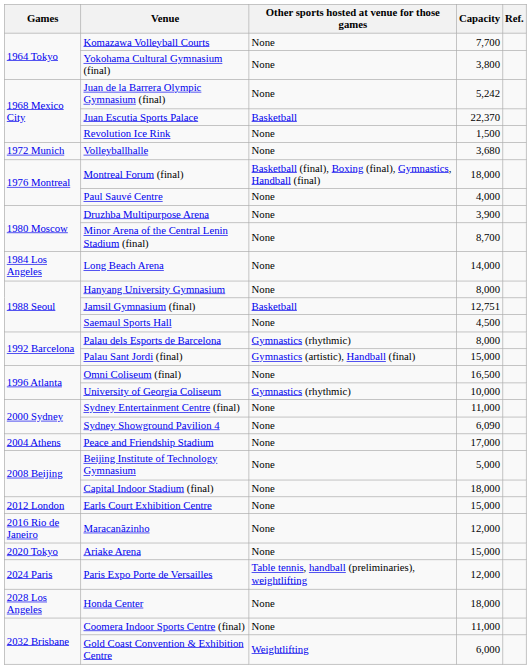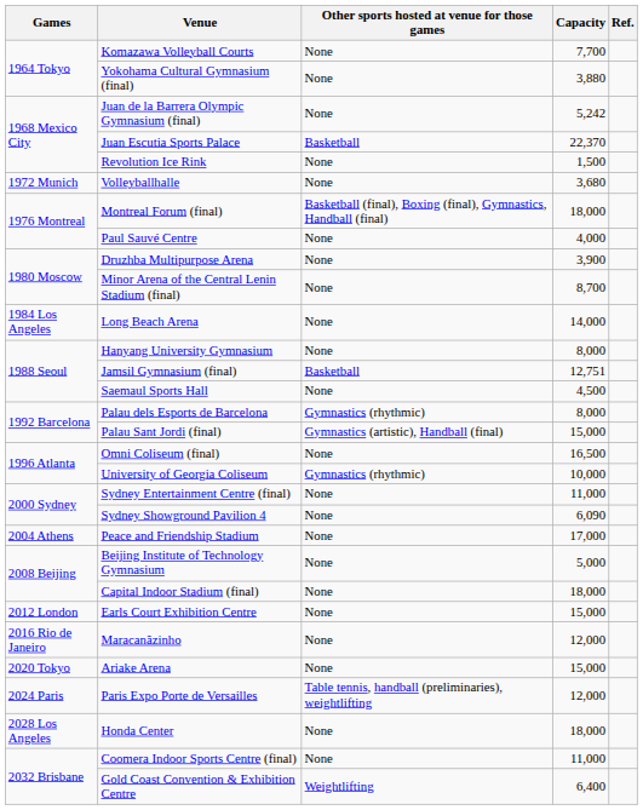 <table class="wikitable sortable" width=780px>
 <tr>
 <th>Games</th>
 <th>Venue</th>
 <th>Other sports hosted at venue for those games</th>
 <th>Capacity</th>
 <th>Ref.</th>
 </tr>
 <tr>
 <td rowspan="2"><a href='#'>1964 Tokyo</a></td>
 <td><a href='#'>Komazawa Volleyball Courts</a></td>
 <td>None</td>
 <td align="right">7,700</td>
 <td align=center></td>
 </tr>
 <tr>
 <td><a href='#'>Yokohama Cultural Gymnasium</a> (final)</td>
 <td>None</td>
-<td align="right">3,800</td>
+<td align="right">3,880</td>
 <td align=center></td>
 </tr>
 <tr>
 <td rowspan="3"><a href='#'>1968 Mexico City</a></td>
 <td><a href='#'>Juan de la Barrera Olympic Gymnasium</a> (final)</td>
 <td>None</td>
 <td align="right">5,242</td>
 <td align=center></td>
 </tr>
 <tr>
 <td><a href='#'>Juan Escutia Sports Palace</a></td>
 <td><a href='#'>Basketball</a></td>
 <td align="right">22,370</td>
 <td align=center></td>
 </tr>
 <tr>
 <td><a href='#'>Revolution Ice Rink</a></td>
 <td>None</td>
 <td align="right">1,500</td>
 <td align=center></td>
 </tr>
 <tr>
 <td><a href='#'>1972 Munich</a></td>
 <td><a href='#'>Volleyballhalle</a></td>
 <td>None</td>
 <td align="right">3,680</td>
 <td align=center></td>
 </tr>
 <tr>
 <td rowspan="2"><a href='#'>1976 Montreal</a></td>
 <td><a href='#'>Montreal Forum</a> (final)</td>
 <td><a href='#'>Basketball</a> (final), <a href='#'>Boxing</a> (final), <a href='#'>Gymnastics</a>, <a href='#'>Handball</a> (final)</td>
 <td align="right">18,000</td>
 <td align=center></td>
 </tr>
 <tr>
 <td><a href='#'>Paul Sauvé Centre</a></td>
 <td>None</td>
 <td align="right">4,000</td>
 <td align=center></td>
 </tr>
 <tr>
 <td rowspan="2"><a href='#'>1980 Moscow</a></td>
 <td><a href='#'>Druzhba Multipurpose Arena</a></td>
 <td>None</td>
 <td align="right">3,900</td>
 <td align=center></td>
 </tr>
 <tr>
 <td><a href='#'>Minor Arena of the Central Lenin Stadium</a> (final)</td>
 <td>None</td>
 <td align="right">8,700</td>
 <td align=center></td>
 </tr>
 <tr>
 <td><a href='#'>1984 Los Angeles</a></td>
 <td><a href='#'>Long Beach Arena</a></td>
 <td>None</td>
 <td align="right">14,000</td>
 <td align=center></td>
 </tr>
 <tr>
 <td rowspan="3"><a href='#'>1988 Seoul</a></td>
 <td><a href='#'>Hanyang University Gymnasium</a></td>
 <td>None</td>
 <td align="right">8,000</td>
 <td align=center></td>
 </tr>
 <tr>
 <td><a href='#'>Jamsil Gymnasium</a> (final)</td>
 <td><a href='#'>Basketball</a></td>
 <td align="right">12,751</td>
 <td align=center></td>
 </tr>
 <tr>
 <td><a href='#'>Saemaul Sports Hall</a></td>
 <td>None</td>
 <td align="right">4,500</td>
 <td align=center></td>
 </tr>
 <tr>
 <td rowspan="2"><a href='#'>1992 Barcelona</a></td>
 <td><a href='#'>Palau dels Esports de Barcelona</a></td>
 <td><a href='#'>Gymnastics</a> (rhythmic)</td>
 <td align="right">8,000</td>
 <td align=center></td>
 </tr>
 <tr>
 <td><a href='#'>Palau Sant Jordi</a> (final)</td>
 <td><a href='#'>Gymnastics</a> (artistic), <a href='#'>Handball</a> (final)</td>
 <td align="right">15,000</td>
 <td align=center></td>
 </tr>
 <tr>
 <td rowspan="2"><a href='#'>1996 Atlanta</a></td>
 <td><a href='#'>Omni Coliseum</a> (final)</td>
 <td>None</td>
 <td align="right">16,500</td>
 <td align=center></td>
 </tr>
 <tr>
 <td><a href='#'>University of Georgia Coliseum</a></td>
 <td><a href='#'>Gymnastics</a> (rhythmic)</td>
 <td align="right">10,000</td>
 <td align=center></td>
 </tr>
 <tr>
 <td rowspan="2"><a href='#'>2000 Sydney</a></td>
 <td><a href='#'>Sydney Entertainment Centre</a> (final)</td>
 <td>None</td>
 <td align="right">11,000</td>
 <td align=center></td>
 </tr>
 <tr>
 <td><a href='#'>Sydney Showground Pavilion 4</a></td>
 <td>None</td>
 <td align="right">6,090</td>
 <td align=center></td>
 </tr>
 <tr>
 <td><a href='#'>2004 Athens</a></td>
 <td><a href='#'>Peace and Friendship Stadium</a></td>
 <td>None</td>
 <td align="right">17,000</td>
 <td align=center></td>
 </tr>
 <tr>
 <td rowspan="2"><a href='#'>2008 Beijing</a></td>
 <td><a href='#'>Beijing Institute of Technology Gymnasium</a></td>
 <td>None</td>
 <td align="right">5,000</td>
 <td align=center></td>
 </tr>
 <tr>
 <td><a href='#'>Capital Indoor Stadium</a> (final)</td>
 <td>None</td>
 <td align="right">18,000</td>
 <td align=center></td>
 </tr>
 <tr>
 <td><a href='#'>2012 London</a></td>
 <td><a href='#'>Earls Court Exhibition Centre</a></td>
 <td>None</td>
 <td align="right">15,000</td>
 <td align=center></td>
 </tr>
 <tr>
 <td><a href='#'>2016 Rio de Janeiro</a></td>
 <td><a href='#'>Maracanãzinho</a></td>
 <td>None</td>
 <td align="right">12,000</td>
 <td align="center"></td>
 </tr>
 <tr>
 <td><a href='#'>2020 Tokyo</a></td>
 <td><a href='#'>Ariake Arena</a></td>
 <td>None</td>
 <td align="right">15,000</td>
 <td align="center"></td>
 </tr>
 <tr>
 <td><a href='#'>2024 Paris</a></td>
 <td><a href='#'>Paris Expo Porte de Versailles</a></td>
 <td><a href='#'>Table tennis</a>, <a href='#'>handball</a> (preliminaries), <a href='#'>weightlifting</a></td>
 <td align="right">12,000</td>
 <td align="center"></td>
 </tr>
 <tr>
 <td><a href='#'>2028 Los Angeles</a></td>
 <td><a href='#'>Honda Center</a></td>
 <td>None</td>
 <td align="right">18,000</td>
 <td align="center"></td>
 </tr>
 <tr>
 <td rowspan="2"><a href='#'>2032 Brisbane</a></td>
 <td><a href='#'>Coomera Indoor Sports Centre</a> (final)</td>
 <td>None</td>
 <td align="right">11,000</td>
 <td align="center"></td>
 </tr>
 <tr>
 <td><a href='#'>Gold Coast Convention & Exhibition Centre</a></td>
 <td><a href='#'>Weightlifting</a></td>
-<td align="right">6,000</td>
+<td align="right">6,400</td>
 <td align="center"></td>
 </tr>
 </table>
